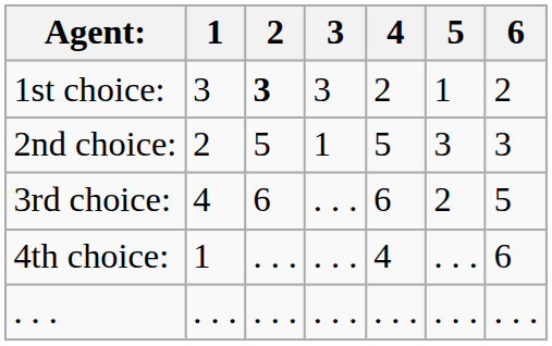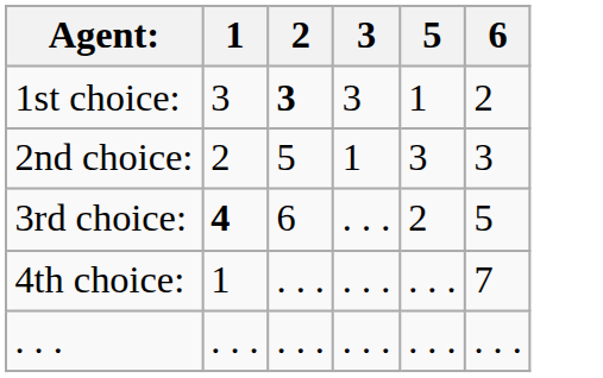 <table class="wikitable">
 <tr>
 <th>Agent:</th>
 <th>1</th>
 <th>2</th>
 <th>3</th>
-<th>4</th>
 <th>5</th>
 <th>6</th>
 </tr>
 <tr>
 <td>1st choice:</td>
 <td>3</td>
 <td><strong>3</strong></td>
 <td>3</td>
-<td>2</td>
 <td>1</td>
 <td>2</td>
 </tr>
 <tr>
 <td>2nd choice:</td>
 <td>2</td>
 <td>5</td>
 <td>1</td>
-<td>5</td>
 <td>3</td>
 <td>3</td>
 </tr>
 <tr>
 <td>3rd choice:</td>
-<td>4</td>
+<td><strong>4</strong></td>
 <td>6</td>
 <td>. . .</td>
-<td>6</td>
 <td>2</td>
 <td>5</td>
 </tr>
 <tr>
 <td>4th choice:</td>
 <td>1</td>
 <td>. . .</td>
 <td>. . .</td>
-<td>4</td>
 <td>. . .</td>
-<td>6</td>
+<td>7</td>
 </tr>
 <tr>
 <td>. . .</td>
 <td>. . .</td>
 <td>. . .</td>
 <td>. . .</td>
 <td>. . .</td>
 <td>. . .</td>
-<td>. . .</td>
 </tr>
 </table>
